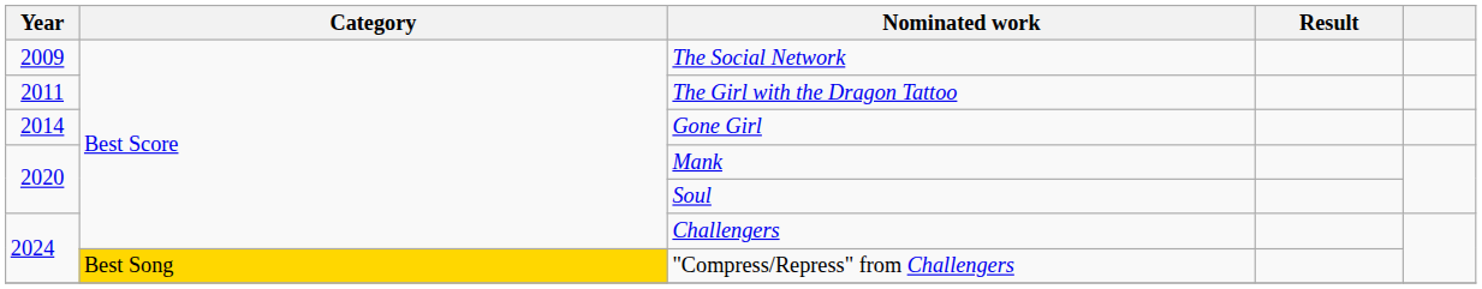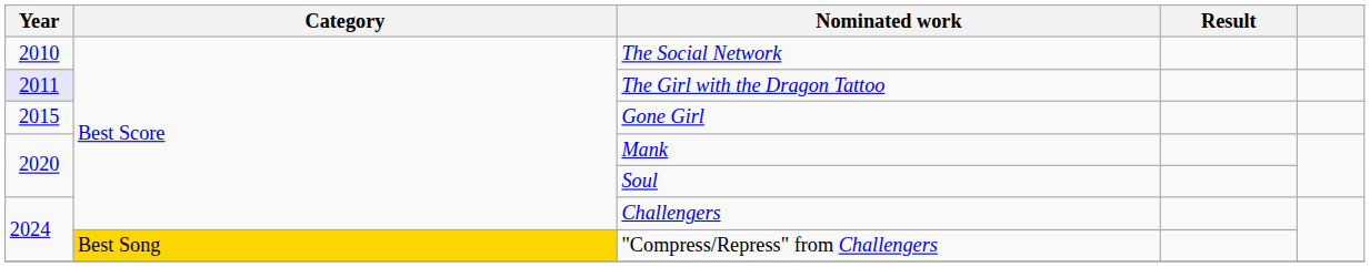 <table class="wikitable" style="width:85%;">
 <tr>
 <th width=5%>Year</th>
 <th style="width:40%;">Category</th>
 <th style="width:40%;">Nominated work</th>
 <th style="width:10%;">Result</th>
 <th width=5%></th>
 </tr>
 <tr>
-<td style="text-align:center;"><a href='#'>2009</a></td>
+<td style="text-align:center;"><a href='#'>2010</a></td>
 <td rowspan="6"><a href='#'>Best Score</a></td>
 <td><em><a href='#'>The Social Network</a></em></td>
 <td></td>
 <td style="text-align:center;"></td>
 </tr>
 <tr>
-<td style="text-align:center;"><a href='#'>2011</a></td>
+<td style="background: lavender; text-align:center;"><a href='#'>2011</a></td>
 <td><em><a href='#'>The Girl with the Dragon Tattoo</a></em></td>
 <td></td>
 <td style="text-align:center;"></td>
 </tr>
 <tr>
-<td style="text-align:center;"><a href='#'>2014</a></td>
+<td style="text-align:center;"><a href='#'>2015</a></td>
 <td><em><a href='#'>Gone Girl</a></em></td>
 <td></td>
 <td style="text-align:center;"></td>
 </tr>
 <tr>
 <td rowspan="2" style="text-align:center;"><a href='#'>2020</a></td>
 <td><em><a href='#'>Mank</a></em></td>
 <td></td>
 <td rowspan="2" style="text-align:center;"></td>
 </tr>
 <tr>
 <td><em><a href='#'>Soul</a></em></td>
 <td></td>
 </tr>
 <tr>
 <td rowspan="2"><a href='#'>2024</a></td>
 <td><em><a href='#'>Challengers</a></em></td>
 <td></td>
 <td rowspan="2"></td>
 </tr>
 <tr>
 <td style="background: gold;">Best Song</td>
 <td>"Compress/Repress" from <em><a href='#'>Challengers</a></em></td>
 <td></td>
 </tr>
 <tr>
 </tr>
 </table>
